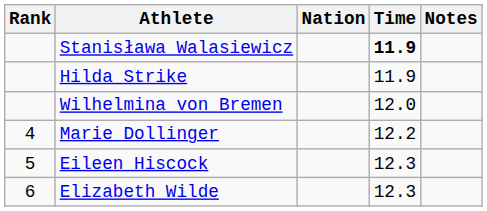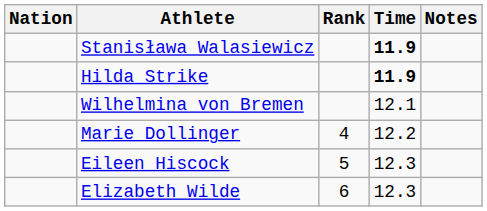 <table class="wikitable sortable" style="text-align:center">
 <tr>
+<th>Nation</th>
+<th>Athlete</th>
 <th>Rank</th>
-<th>Athlete</th>
-<th>Nation</th>
 <th>Time</th>
 <th>Notes</th>
 </tr>
 <tr>
+<td align=left></td>
+<td align=left><a href='#'>Stanisława Walasiewicz</a></td>
 <td></td>
-<td align=left><a href='#'>Stanisława Walasiewicz</a></td>
-<td align=left></td>
 <td><strong>11.9</strong></td>
 <td></td>
 </tr>
 <tr>
+<td align=left></td>
+<td align=left><a href='#'>Hilda Strike</a></td>
 <td></td>
-<td align=left><a href='#'>Hilda Strike</a></td>
-<td align=left></td>
-<td>11.9</td>
+<td><strong>11.9</strong></td>
 <td></td>
 </tr>
 <tr>
+<td align=left></td>
+<td align=left><a href='#'>Wilhelmina von Bremen</a></td>
 <td></td>
-<td align=left><a href='#'>Wilhelmina von Bremen</a></td>
-<td align=left></td>
-<td>12.0</td>
+<td>12.1</td>
 <td></td>
 </tr>
 <tr>
+<td align=left></td>
+<td align=left><a href='#'>Marie Dollinger</a></td>
 <td>4</td>
-<td align=left><a href='#'>Marie Dollinger</a></td>
-<td align=left></td>
 <td>12.2</td>
 <td></td>
 </tr>
 <tr>
+<td align=left></td>
+<td align=left><a href='#'>Eileen Hiscock</a></td>
 <td>5</td>
-<td align=left><a href='#'>Eileen Hiscock</a></td>
-<td align=left></td>
 <td>12.3</td>
 <td></td>
 </tr>
 <tr>
+<td align=left></td>
+<td align=left><a href='#'>Elizabeth Wilde</a></td>
 <td>6</td>
-<td align=left><a href='#'>Elizabeth Wilde</a></td>
-<td align=left></td>
 <td>12.3</td>
 <td></td>
 </tr>
 </table>
